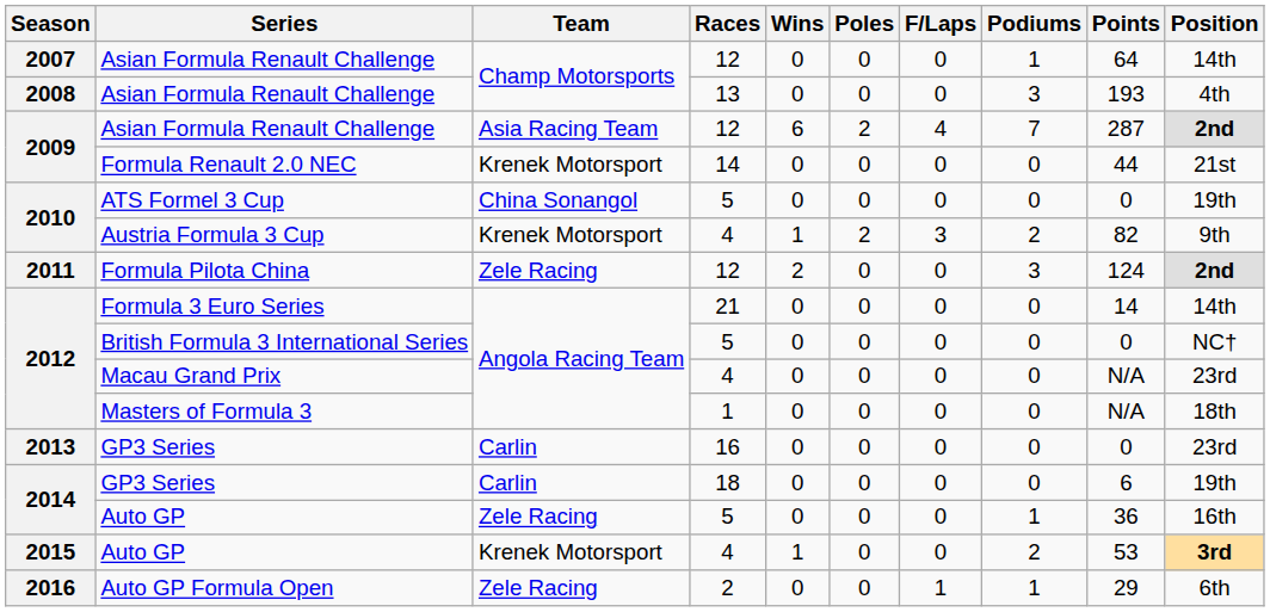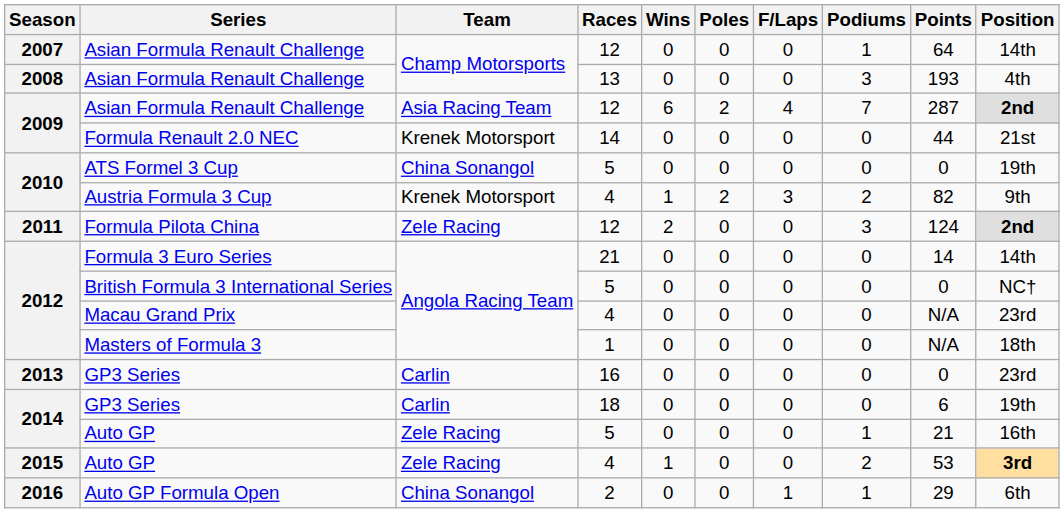 <table class="wikitable" style="font-size: 90%; text-align:center">
 <tr>
 <th>Season</th>
 <th>Series</th>
 <th>Team</th>
 <th>Races</th>
 <th>Wins</th>
 <th>Poles</th>
 <th>F/Laps</th>
 <th>Podiums</th>
 <th>Points</th>
 <th>Position</th>
 </tr>
 <tr>
 <th>2007</th>
 <td align=left><a href='#'>Asian Formula Renault Challenge</a></td>
 <td align=left rowspan=2><a href='#'>Champ Motorsports</a></td>
 <td>12</td>
 <td>0</td>
 <td>0</td>
 <td>0</td>
 <td>1</td>
 <td>64</td>
 <td>14th</td>
 </tr>
 <tr>
 <th>2008</th>
 <td align=left><a href='#'>Asian Formula Renault Challenge</a></td>
 <td>13</td>
 <td>0</td>
 <td>0</td>
 <td>0</td>
 <td>3</td>
 <td>193</td>
 <td>4th</td>
 </tr>
 <tr>
 <th rowspan=2>2009</th>
 <td align=left><a href='#'>Asian Formula Renault Challenge</a></td>
 <td align=left><a href='#'>Asia Racing Team</a></td>
 <td>12</td>
 <td>6</td>
 <td>2</td>
 <td>4</td>
 <td>7</td>
 <td>287</td>
 <td style="background:#DFDFDF;"><strong>2nd</strong></td>
 </tr>
 <tr>
 <td align=left><a href='#'>Formula Renault 2.0 NEC</a></td>
 <td align=left>Krenek Motorsport</td>
 <td>14</td>
 <td>0</td>
 <td>0</td>
 <td>0</td>
 <td>0</td>
 <td>44</td>
 <td>21st</td>
 </tr>
 <tr>
 <th rowspan=2>2010</th>
 <td align=left><a href='#'>ATS Formel 3 Cup</a></td>
 <td align=left><a href='#'>China Sonangol</a></td>
 <td>5</td>
 <td>0</td>
 <td>0</td>
 <td>0</td>
 <td>0</td>
 <td>0</td>
 <td>19th</td>
 </tr>
 <tr>
 <td align=left><a href='#'>Austria Formula 3 Cup</a></td>
 <td align=left>Krenek Motorsport</td>
 <td>4</td>
 <td>1</td>
 <td>2</td>
 <td>3</td>
 <td>2</td>
 <td>82</td>
 <td>9th</td>
 </tr>
 <tr>
 <th>2011</th>
 <td align=left><a href='#'>Formula Pilota China</a></td>
 <td align=left><a href='#'>Zele Racing</a></td>
 <td>12</td>
 <td>2</td>
 <td>0</td>
 <td>0</td>
 <td>3</td>
 <td>124</td>
 <td style="background:#DFDFDF;"><strong>2nd</strong></td>
 </tr>
 <tr>
 <th rowspan=4>2012</th>
 <td align=left><a href='#'>Formula 3 Euro Series</a></td>
 <td align=left rowspan=4><a href='#'>Angola Racing Team</a></td>
 <td>21</td>
 <td>0</td>
 <td>0</td>
 <td>0</td>
 <td>0</td>
 <td>14</td>
 <td>14th</td>
 </tr>
 <tr>
 <td align="left"><a href='#'>British Formula 3 International Series</a></td>
 <td>5</td>
 <td>0</td>
 <td>0</td>
 <td>0</td>
 <td>0</td>
 <td>0</td>
 <td>NC†</td>
 </tr>
 <tr>
 <td align="left"><a href='#'>Macau Grand Prix</a></td>
 <td>4</td>
 <td>0</td>
 <td>0</td>
 <td>0</td>
 <td>0</td>
 <td>N/A</td>
 <td>23rd</td>
 </tr>
 <tr>
 <td align="left"><a href='#'>Masters of Formula 3</a></td>
 <td>1</td>
 <td>0</td>
 <td>0</td>
 <td>0</td>
 <td>0</td>
 <td>N/A</td>
 <td>18th</td>
 </tr>
 <tr>
 <th>2013</th>
 <td align=left><a href='#'>GP3 Series</a></td>
 <td align=left><a href='#'>Carlin</a></td>
 <td>16</td>
 <td>0</td>
 <td>0</td>
 <td>0</td>
 <td>0</td>
 <td>0</td>
 <td>23rd</td>
 </tr>
 <tr>
 <th rowspan=2>2014</th>
 <td align=left><a href='#'>GP3 Series</a></td>
 <td align=left><a href='#'>Carlin</a></td>
 <td>18</td>
 <td>0</td>
 <td>0</td>
 <td>0</td>
 <td>0</td>
 <td>6</td>
 <td>19th</td>
 </tr>
 <tr>
 <td align=left><a href='#'>Auto GP</a></td>
 <td align=left><a href='#'>Zele Racing</a></td>
 <td>5</td>
 <td>0</td>
 <td>0</td>
 <td>0</td>
 <td>1</td>
-<td>36</td>
+<td>21</td>
 <td>16th</td>
 </tr>
 <tr>
 <th>2015</th>
 <td align=left><a href='#'>Auto GP</a></td>
-<td align=left>Krenek Motorsport</td>
+<td align=left><a href='#'>Zele Racing</a></td>
 <td>4</td>
 <td>1</td>
 <td>0</td>
 <td>0</td>
 <td>2</td>
 <td>53</td>
 <td style="background:#FFDF9F;"><strong>3rd</strong></td>
 </tr>
 <tr>
 <th>2016</th>
 <td align=left><a href='#'>Auto GP Formula Open</a></td>
-<td align=left><a href='#'>Zele Racing</a></td>
+<td align=left><a href='#'>China Sonangol</a></td>
 <td>2</td>
 <td>0</td>
 <td>0</td>
 <td>1</td>
 <td>1</td>
 <td>29</td>
 <td>6th</td>
 </tr>
 </table>
